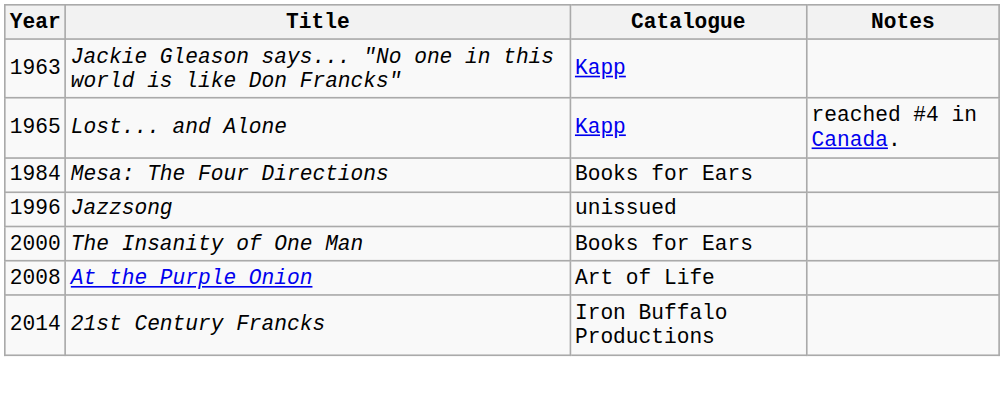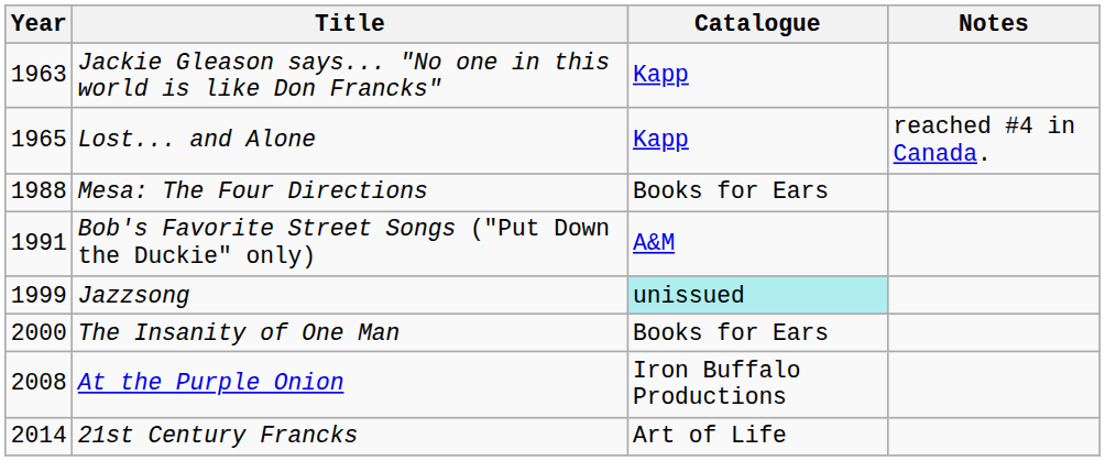 <table class="wikitable">
 <tr>
 <th scope="col">Year</th>
 <th scope="col">Title</th>
 <th scope="col">Catalogue</th>
 <th scope="col">Notes</th>
 </tr>
 <tr>
 <td>1963</td>
 <td><em>Jackie Gleason says... "No one in this world is like Don Francks"</em></td>
 <td><a href='#'>Kapp</a></td>
 <td></td>
 </tr>
 <tr>
 <td>1965</td>
 <td><em>Lost... and Alone</em></td>
 <td><a href='#'>Kapp</a></td>
 <td>reached #4 in <a href='#'>Canada</a>.</td>
 </tr>
 <tr>
-<td>1984</td>
+<td>1988</td>
 <td><em>Mesa: The Four Directions</em></td>
 <td>Books for Ears</td>
 <td></td>
 </tr>
 <tr>
-<td>1996</td>
+<td>1991</td>
+<td><em>Bob's Favorite Street Songs</em> ("Put Down the Duckie" only)</td>
+<td><a href='#'>A&M</a></td>
+<td></td>
+</tr>
+<tr>
+<td>1999</td>
 <td><em>Jazzsong</em></td>
-<td>unissued</td>
+<td style="background: paleturquoise;">unissued</td>
 <td></td>
 </tr>
 <tr>
 <td>2000</td>
 <td><em>The Insanity of One Man</em></td>
 <td>Books for Ears</td>
 <td></td>
 </tr>
 <tr>
 <td>2008</td>
 <td><em><a href='#'>At the Purple Onion</a></em></td>
-<td>Art of Life</td>
+<td>Iron Buffalo Productions</td>
 <td></td>
 </tr>
 <tr>
 <td>2014</td>
 <td><em>21st Century Francks</em></td>
-<td>Iron Buffalo Productions</td>
+<td>Art of Life</td>
 <td></td>
 </tr>
 </table>
